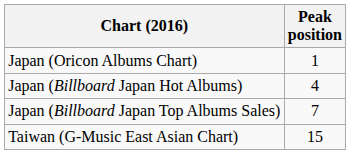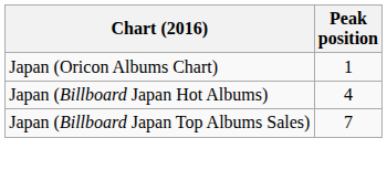 <table class="wikitable sortable">
 <tr>
 <th>Chart (2016)</th>
 <th>Peak<br>position</th>
 </tr>
 <tr>
 <td>Japan (Oricon Albums Chart)</td>
 <td align="center">1</td>
 </tr>
 <tr>
 <td>Japan (<em>Billboard</em> Japan Hot Albums)</td>
 <td align="center">4</td>
 </tr>
 <tr>
 <td>Japan (<em>Billboard</em> Japan Top Albums Sales)</td>
 <td align="center">7</td>
 </tr>
-<tr>
-<td>Taiwan (G-Music East Asian Chart)</td>
-<td align="center">15</td>
-</tr>
 </table>
